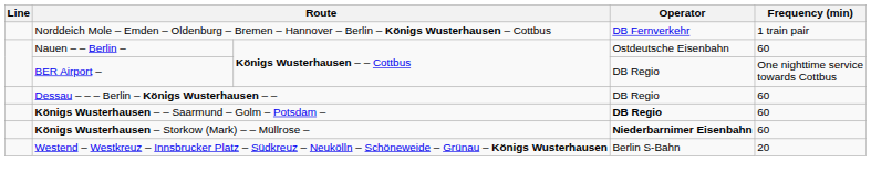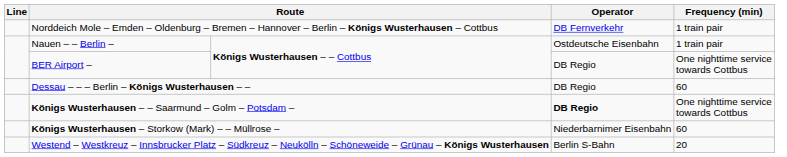 <table class="wikitable">
 <tr class="hintergrundfarbe5">
 <th>Line</th>
 <th colspan="2">Route</th>
 <th>Operator</th>
 <th>Frequency (min)</th>
 </tr>
 <tr>
 <td></td>
 <td colspan="2">Norddeich Mole – Emden – Oldenburg – Bremen – Hannover – Berlin – <strong>Königs Wusterhausen</strong> – Cottbus</td>
 <td><a href='#'>DB Fernverkehr</a></td>
 <td>1 train pair</td>
 </tr>
 <tr>
 <td rowspan="2" align="center"></td>
 <td>Nauen –  – <a href='#'>Berlin</a> –</td>
 <td rowspan="2"><strong>Königs Wusterhausen</strong> –  – <a href='#'>Cottbus</a></td>
 <td>Ostdeutsche Eisenbahn</td>
-<td>60</td>
+<td>1 train pair</td>
 </tr>
 <tr>
 <td><a href='#'>BER Airport</a> –</td>
 <td>DB Regio</td>
 <td>One nighttime service <br>towards Cottbus</td>
 </tr>
 <tr>
 <td align="center"></td>
 <td colspan="2"><a href='#'>Dessau</a> –  –  – Berlin – <strong>Königs Wusterhausen</strong> –  – </td>
 <td>DB Regio</td>
 <td>60</td>
 </tr>
 <tr>
 <td align="center"></td>
 <td colspan="2"><strong>Königs Wusterhausen</strong> –  – Saarmund – Golm – <a href='#'>Potsdam</a> – </td>
 <td><strong>DB Regio</strong></td>
-<td>60</td>
+<td>One nighttime service <br>towards Cottbus</td>
 </tr>
 <tr>
 <td align="center"></td>
 <td colspan="2"><strong>Königs Wusterhausen</strong> – Storkow (Mark) –  – Müllrose – </td>
-<td><strong>Niederbarnimer Eisenbahn</strong></td>
+<td>Niederbarnimer Eisenbahn</td>
 <td>60</td>
 </tr>
 <tr>
 <td align="center"></td>
 <td colspan="2"><a href='#'>Westend</a> – <a href='#'>Westkreuz</a> – <a href='#'>Innsbrucker Platz</a> – <a href='#'>Südkreuz</a> – <a href='#'>Neukölln</a> – <a href='#'>Schöneweide</a> – <a href='#'>Grünau</a> – <strong>Königs Wusterhausen</strong></td>
 <td>Berlin S-Bahn</td>
 <td>20</td>
 </tr>
 </table>
